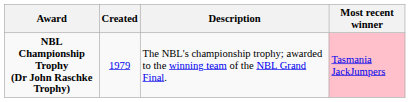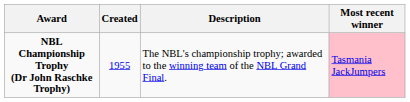 <table class="wikitable plainrowheaders sortable" summary="Image, Award (sortable), Created (sortable), Description, Most recent winner and Notes">
 <tr>
 <th scope="col">Award</th>
 <th scope="col">Created</th>
 <th scope="col" class="unsortable">Description</th>
 <th scope="col" class="unsortable">Most recent winner</th>
 </tr>
 <tr>
 <th scope="row" style="background-color:transparent;">NBL Championship Trophy<br>(Dr John Raschke Trophy)</th>
-<td align="center"><a href='#'>1979</a></td>
+<td align="center"><a href='#'>1955</a></td>
 <td>The NBL's championship trophy; awarded to the <a href='#'>winning team</a> of the <a href='#'>NBL Grand Final</a>.</td>
 <td style="background: pink;"><a href='#'>Tasmania JackJumpers</a></td>
 </tr>
 </table>
